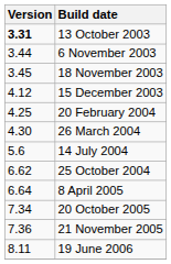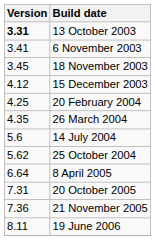 <table class=wikitable>
 <tr valign=top>
 <th>Version</th>
 <th style="text-align:left">Build date</th>
 </tr>
 <tr>
 <td><strong>3.31</strong></td>
 <td>13 October 2003</td>
 </tr>
 <tr>
-<td>3.44</td>
+<td>3.41</td>
 <td>6 November 2003</td>
 </tr>
 <tr>
 <td>3.45</td>
 <td>18 November 2003</td>
 </tr>
 <tr>
 <td>4.12</td>
 <td>15 December 2003</td>
 </tr>
 <tr>
 <td>4.25</td>
 <td>20 February 2004</td>
 </tr>
 <tr>
-<td>4.30</td>
+<td>4.35</td>
 <td>26 March 2004</td>
 </tr>
 <tr>
 <td>5.6</td>
 <td>14 July 2004</td>
 </tr>
 <tr>
-<td>6.62</td>
+<td>5.62</td>
 <td>25 October 2004</td>
 </tr>
 <tr>
 <td>6.64</td>
 <td>8 April 2005</td>
 </tr>
 <tr>
-<td>7.34</td>
+<td>7.31</td>
 <td>20 October 2005</td>
 </tr>
 <tr>
 <td>7.36</td>
 <td>21 November 2005</td>
 </tr>
 <tr>
 <td>8.11</td>
 <td>19 June 2006</td>
 </tr>
 <tr>
 </tr>
 </table>
